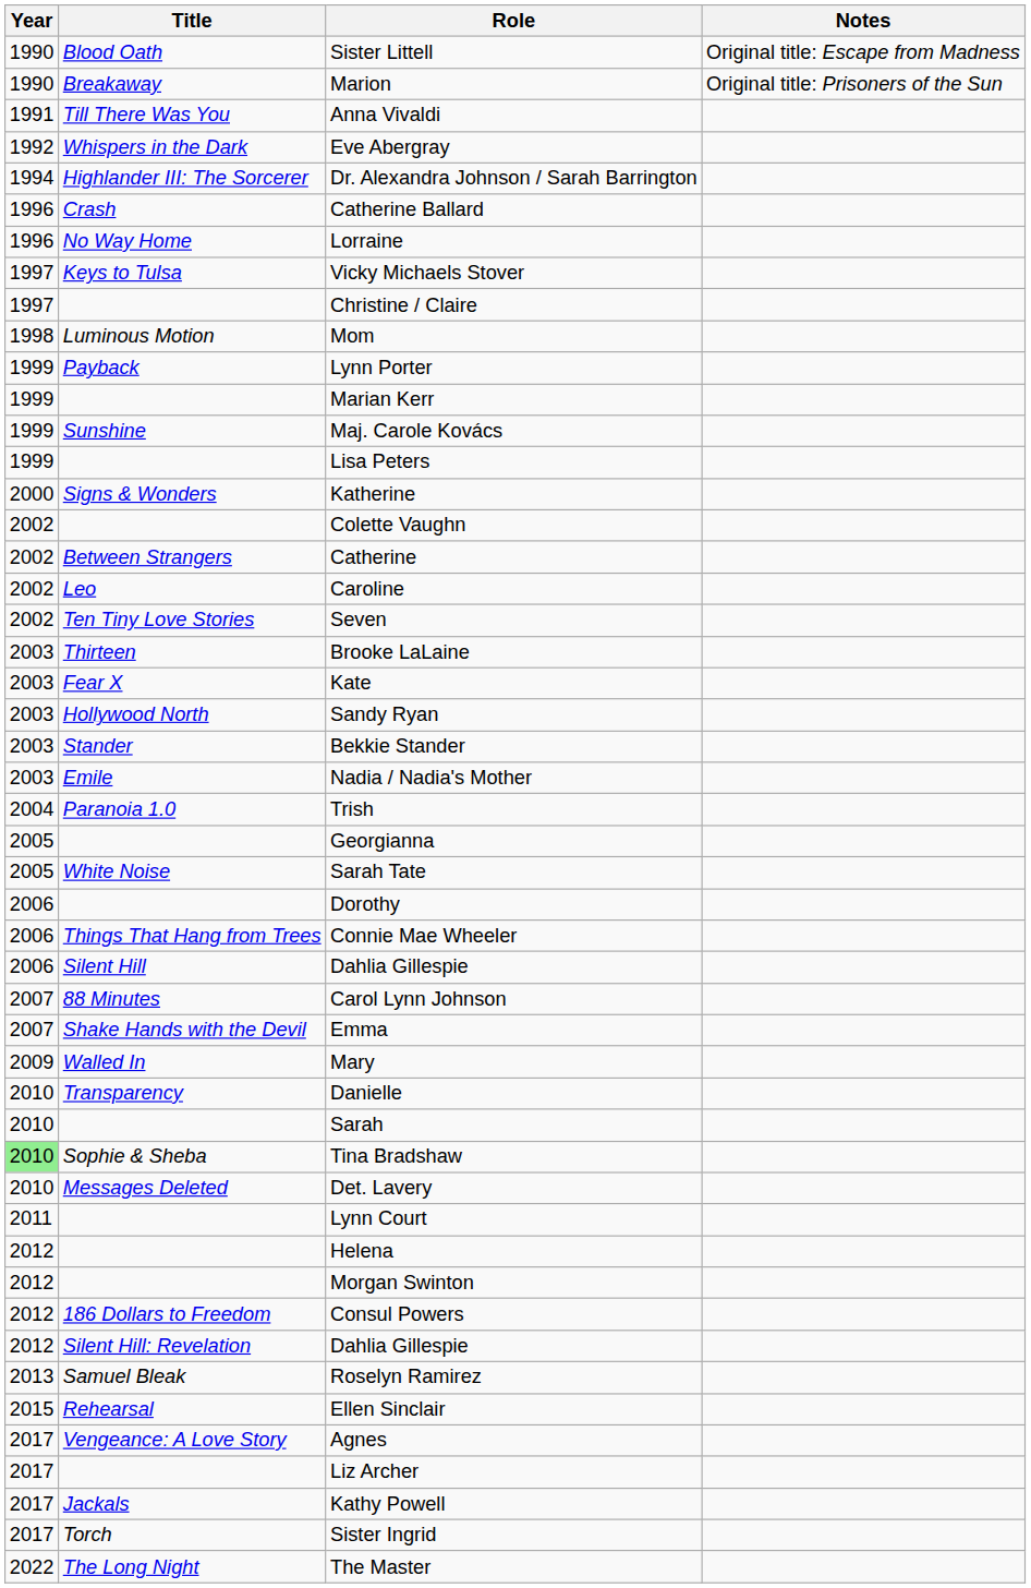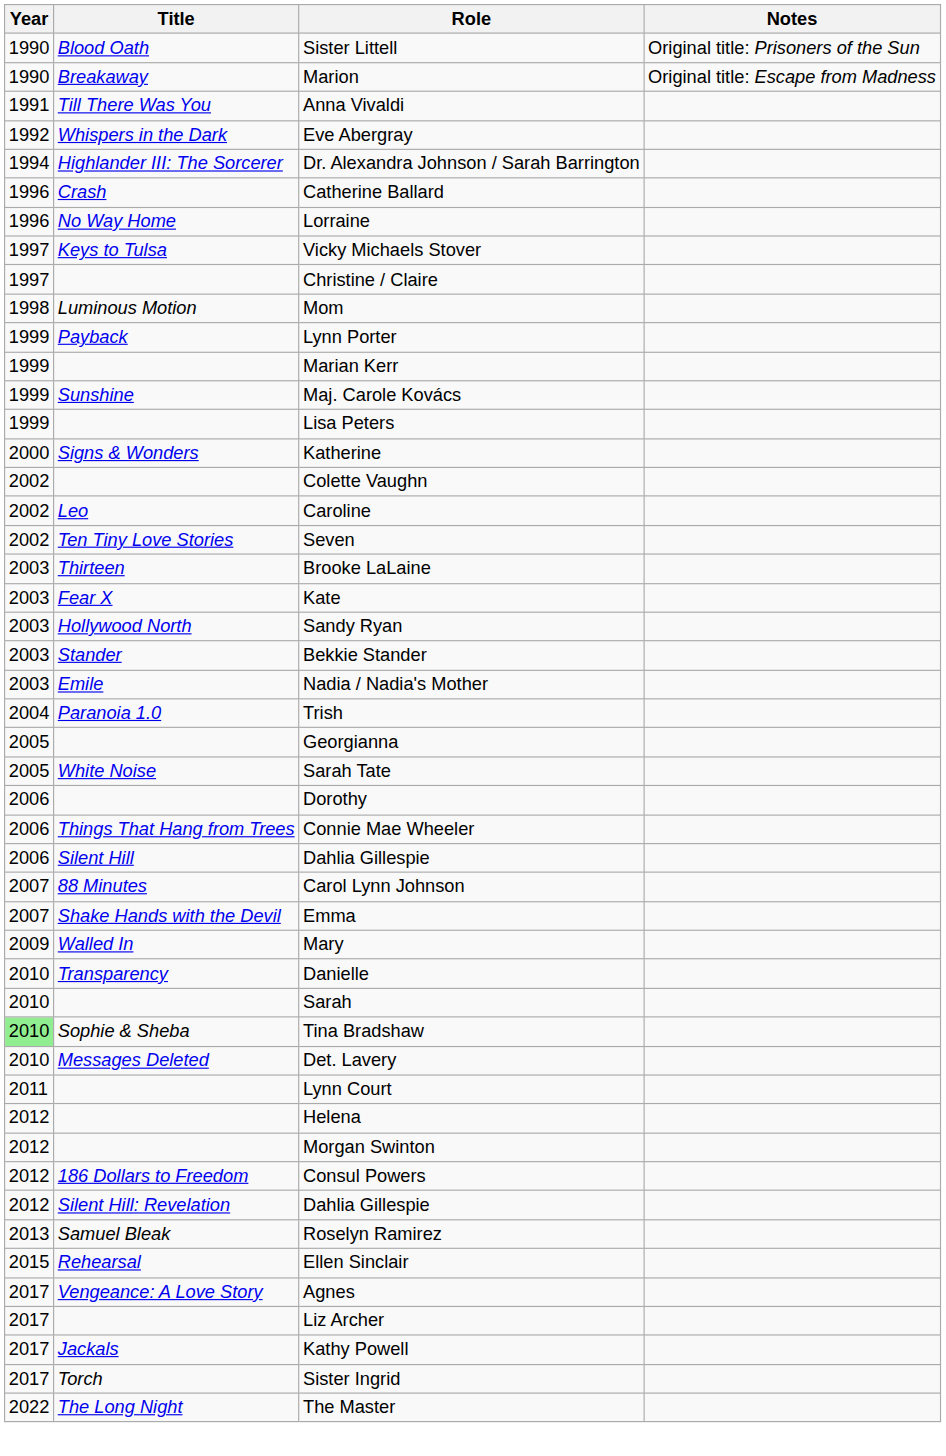 <table class="wikitable sortable">
 <tr>
 <th>Year</th>
 <th>Title</th>
 <th>Role</th>
 <th class="unsortable">Notes</th>
 </tr>
 <tr>
 <td>1990</td>
 <td><em><a href='#'>Blood Oath</a></em></td>
 <td>Sister Littell</td>
-<td>Original title:  <em>Escape from Madness</em></td>
+<td>Original title: <em>Prisoners of the Sun</em></td>
 </tr>
 <tr>
 <td>1990</td>
 <td><em><a href='#'>Breakaway</a></em></td>
 <td>Marion</td>
-<td>Original title: <em>Prisoners of the Sun</em></td>
+<td>Original title:  <em>Escape from Madness</em></td>
 </tr>
 <tr>
 <td>1991</td>
 <td><em><a href='#'>Till There Was You</a></em></td>
 <td>Anna Vivaldi</td>
 <td></td>
 </tr>
 <tr>
 <td>1992</td>
 <td><em><a href='#'>Whispers in the Dark</a></em></td>
 <td>Eve Abergray</td>
 <td></td>
 </tr>
 <tr>
 <td>1994</td>
 <td><em><a href='#'>Highlander III: The Sorcerer</a></em></td>
 <td>Dr. Alexandra Johnson / Sarah Barrington</td>
 <td></td>
 </tr>
 <tr>
 <td>1996</td>
 <td><em><a href='#'>Crash</a></em></td>
 <td>Catherine Ballard</td>
 <td></td>
 </tr>
 <tr>
 <td>1996</td>
 <td><em><a href='#'>No Way Home</a></em></td>
 <td>Lorraine</td>
 <td></td>
 </tr>
 <tr>
 <td>1997</td>
 <td><em><a href='#'>Keys to Tulsa</a></em></td>
 <td>Vicky Michaels Stover</td>
 <td></td>
 </tr>
 <tr>
 <td>1997</td>
 <td><em></em></td>
 <td>Christine / Claire</td>
 <td></td>
 </tr>
 <tr>
 <td>1998</td>
 <td><em>Luminous Motion</em></td>
 <td>Mom</td>
 <td></td>
 </tr>
 <tr>
 <td>1999</td>
 <td><em><a href='#'>Payback</a></em></td>
 <td>Lynn Porter</td>
 <td></td>
 </tr>
 <tr>
 <td>1999</td>
 <td><em></em></td>
 <td>Marian Kerr</td>
 <td></td>
 </tr>
 <tr>
 <td>1999</td>
 <td><em><a href='#'>Sunshine</a></em></td>
 <td>Maj. Carole Kovács</td>
 <td></td>
 </tr>
 <tr>
 <td>1999</td>
 <td><em></em></td>
 <td>Lisa Peters</td>
 <td></td>
 </tr>
 <tr>
 <td>2000</td>
 <td><em><a href='#'>Signs & Wonders</a></em></td>
 <td>Katherine</td>
 <td></td>
 </tr>
 <tr>
 <td>2002</td>
 <td><em></em></td>
 <td>Colette Vaughn</td>
-<td></td>
-</tr>
-<tr>
-<td>2002</td>
-<td><em><a href='#'>Between Strangers</a></em></td>
-<td>Catherine</td>
 <td></td>
 </tr>
 <tr>
 <td>2002</td>
 <td><em><a href='#'>Leo</a></em></td>
 <td>Caroline</td>
 <td></td>
 </tr>
 <tr>
 <td>2002</td>
 <td><em><a href='#'>Ten Tiny Love Stories</a></em></td>
 <td>Seven</td>
 <td></td>
 </tr>
 <tr>
 <td>2003</td>
 <td><em><a href='#'>Thirteen</a></em></td>
 <td>Brooke LaLaine</td>
 <td></td>
 </tr>
 <tr>
 <td>2003</td>
 <td><em><a href='#'>Fear X</a></em></td>
 <td>Kate</td>
 <td></td>
 </tr>
 <tr>
 <td>2003</td>
 <td><em><a href='#'>Hollywood North</a></em></td>
 <td>Sandy Ryan</td>
 <td></td>
 </tr>
 <tr>
 <td>2003</td>
 <td><em><a href='#'>Stander</a></em></td>
 <td>Bekkie Stander</td>
 <td></td>
 </tr>
 <tr>
 <td>2003</td>
 <td><em><a href='#'>Emile</a></em></td>
 <td>Nadia / Nadia's Mother</td>
 <td></td>
 </tr>
 <tr>
 <td>2004</td>
 <td><em><a href='#'>Paranoia 1.0</a></em></td>
 <td>Trish</td>
 <td></td>
 </tr>
 <tr>
 <td>2005</td>
 <td><em></em></td>
 <td>Georgianna</td>
 <td></td>
 </tr>
 <tr>
 <td>2005</td>
 <td><em><a href='#'>White Noise</a></em></td>
 <td>Sarah Tate</td>
 <td></td>
 </tr>
 <tr>
 <td>2006</td>
 <td><em></em></td>
 <td>Dorothy</td>
 <td></td>
 </tr>
 <tr>
 <td>2006</td>
 <td><em><a href='#'>Things That Hang from Trees</a></em></td>
 <td>Connie Mae Wheeler</td>
 <td></td>
 </tr>
 <tr>
 <td>2006</td>
 <td><em><a href='#'>Silent Hill</a></em></td>
 <td>Dahlia Gillespie</td>
 <td></td>
 </tr>
 <tr>
 <td>2007</td>
 <td><em><a href='#'>88 Minutes</a></em></td>
 <td>Carol Lynn Johnson</td>
 <td></td>
 </tr>
 <tr>
 <td>2007</td>
 <td><em><a href='#'>Shake Hands with the Devil</a></em></td>
 <td>Emma</td>
 <td></td>
 </tr>
 <tr>
 <td>2009</td>
 <td><em><a href='#'>Walled In</a></em></td>
 <td>Mary</td>
 <td></td>
 </tr>
 <tr>
 <td>2010</td>
 <td><em><a href='#'>Transparency</a></em></td>
 <td>Danielle</td>
 <td></td>
 </tr>
 <tr>
 <td>2010</td>
 <td><em></em></td>
 <td>Sarah</td>
 <td></td>
 </tr>
 <tr>
 <td style="background: lightgreen;">2010</td>
 <td><em>Sophie & Sheba</em></td>
 <td>Tina Bradshaw</td>
 <td></td>
 </tr>
 <tr>
 <td>2010</td>
 <td><em><a href='#'>Messages Deleted</a></em></td>
 <td>Det. Lavery</td>
 <td></td>
 </tr>
 <tr>
 <td>2011</td>
 <td><em></em></td>
 <td>Lynn Court</td>
 <td></td>
 </tr>
 <tr>
 <td>2012</td>
 <td><em></em></td>
 <td>Helena</td>
 <td></td>
 </tr>
 <tr>
 <td>2012</td>
 <td><em></em></td>
 <td>Morgan Swinton</td>
 <td></td>
 </tr>
 <tr>
 <td>2012</td>
 <td><em><a href='#'>186 Dollars to Freedom</a></em></td>
 <td>Consul Powers</td>
 <td></td>
 </tr>
 <tr>
 <td>2012</td>
 <td><em><a href='#'>Silent Hill: Revelation</a></em></td>
 <td>Dahlia Gillespie</td>
 <td></td>
 </tr>
 <tr>
 <td>2013</td>
 <td><em>Samuel Bleak</em></td>
 <td>Roselyn Ramirez</td>
 <td></td>
 </tr>
 <tr>
 <td>2015</td>
 <td><em><a href='#'>Rehearsal</a></em></td>
 <td>Ellen Sinclair</td>
 <td></td>
 </tr>
 <tr>
 <td>2017</td>
 <td><em><a href='#'>Vengeance: A Love Story</a></em></td>
 <td>Agnes</td>
 <td></td>
 </tr>
 <tr>
 <td>2017</td>
 <td><em></em></td>
 <td>Liz Archer</td>
 <td></td>
 </tr>
 <tr>
 <td>2017</td>
 <td><em><a href='#'>Jackals</a></em></td>
 <td>Kathy Powell</td>
 <td></td>
 </tr>
 <tr>
 <td>2017</td>
 <td><em>Torch</em></td>
 <td>Sister Ingrid</td>
 <td></td>
 </tr>
 <tr>
 <td>2022</td>
 <td data-sort-value="Long Night, The"><em><a href='#'>The Long Night</a></em></td>
 <td>The Master</td>
 <td></td>
 </tr>
 </table>
